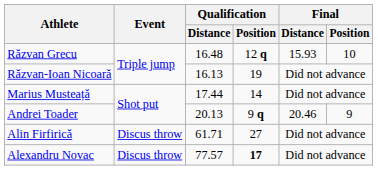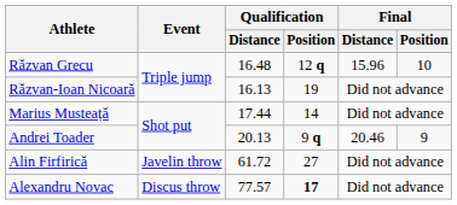 <table class=wikitable style=font-size:90%>
 <tr>
 <th rowspan=2>Athlete</th>
 <th rowspan=2>Event</th>
 <th colspan=2>Qualification</th>
 <th colspan=2>Final</th>
 </tr>
 <tr style=font-size:95%>
 <th>Distance</th>
 <th>Position</th>
 <th>Distance</th>
 <th>Position</th>
 </tr>
 <tr align=center>
 <td align=left><a href='#'>Răzvan Grecu</a></td>
 <td align=left rowspan=2><a href='#'>Triple jump</a></td>
 <td>16.48 </td>
 <td>12 <strong>q</strong></td>
-<td>15.93</td>
+<td>15.96</td>
 <td>10</td>
 </tr>
 <tr align=center>
 <td align=left><a href='#'>Răzvan-Ioan Nicoară</a></td>
 <td>16.13</td>
 <td>19</td>
 <td colspan=2>Did not advance</td>
 </tr>
 <tr align=center>
 <td align=left><a href='#'>Marius Musteațǎ</a></td>
 <td align=left rowspan=2><a href='#'>Shot put</a></td>
 <td>17.44</td>
 <td>14</td>
 <td colspan=2>Did not advance</td>
 </tr>
 <tr align=center>
 <td align=left><a href='#'>Andrei Toader</a></td>
 <td>20.13</td>
 <td>9 <strong>q</strong></td>
 <td>20.46</td>
 <td>9</td>
 </tr>
 <tr align=center>
 <td align=left><a href='#'>Alin Firfirică</a></td>
-<td align=left><a href='#'>Discus throw</a></td>
-<td>61.71</td>
+<td align=left><a href='#'>Javelin throw</a></td>
+<td>61.72</td>
 <td>27</td>
 <td colspan=2>Did not advance</td>
 </tr>
 <tr align=center>
 <td align=left><a href='#'>Alexandru Novac</a></td>
 <td align=left><a href='#'>Discus throw</a></td>
 <td>77.57</td>
 <td><strong>17</strong></td>
 <td colspan=2>Did not advance</td>
 </tr>
 </table>
